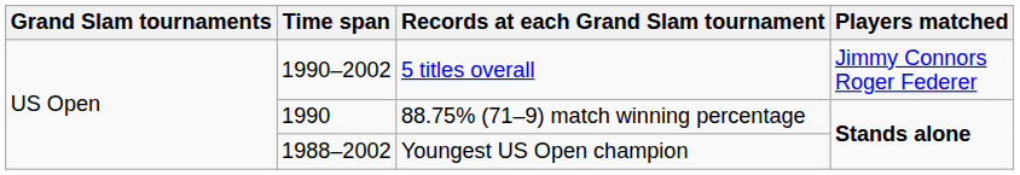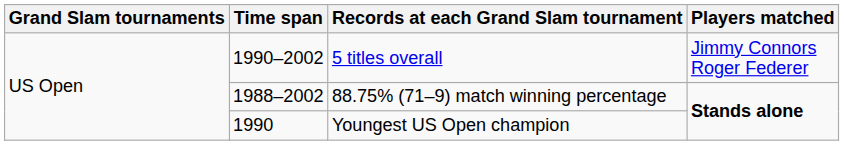 <table class="wikitable collapsible collapsed">
 <tr>
 <th>Grand Slam tournaments</th>
 <th>Time span</th>
 <th>Records at each Grand Slam tournament</th>
 <th>Players matched</th>
 </tr>
 <tr>
 <td rowspan="4">US Open</td>
 <td>1990–2002</td>
 <td><a href='#'>5 titles overall</a></td>
 <td><a href='#'>Jimmy Connors</a><br><a href='#'>Roger Federer</a></td>
 </tr>
 <tr>
-<td>1990</td>
+<td>1988–2002</td>
 <td>88.75% (71–9) match winning percentage</td>
 <td rowspan="2"><strong>Stands alone</strong></td>
 </tr>
 <tr>
-<td>1988–2002</td>
+<td>1990</td>
 <td>Youngest US Open champion</td>
 </tr>
 </table>
